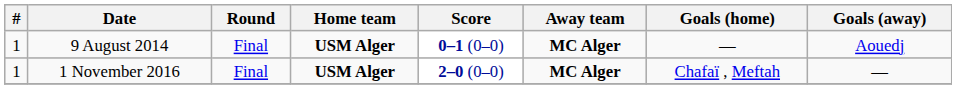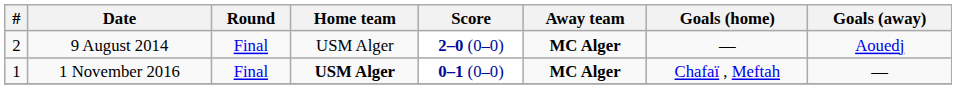 <table class="wikitable" style="width:100%; margin:0 left; font-size: 11px; text-align:center">
 <tr>
 <th>#</th>
 <th>Date</th>
 <th>Round</th>
 <th>Home team</th>
 <th>Score</th>
 <th>Away team</th>
 <th>Goals (home)</th>
 <th>Goals (away)</th>
 </tr>
 <tr>
-<td>1</td>
+<td>2</td>
 <td>9 August 2014</td>
 <td><a href='#'>Final</a></td>
-<td><strong>USM Alger</strong></td>
-<td style="color:#000C99; background:#ffffff"><strong>0–1</strong> (0–0)</td>
+<td>USM Alger</td>
+<td style="color:#000C99; background:#ffffff"><strong>2–0</strong> (0–0)</td>
 <td><strong>MC Alger</strong></td>
 <td>—</td>
 <td><a href='#'>Aouedj</a> </td>
 </tr>
 <tr>
 <td>1</td>
 <td>1 November 2016</td>
 <td><a href='#'>Final</a></td>
 <td><strong>USM Alger</strong></td>
-<td style="color:#000C99; background:#ffffff"><strong>2–0</strong> (0–0)</td>
+<td style="color:#000C99; background:#ffffff"><strong>0–1</strong> (0–0)</td>
 <td><strong>MC Alger</strong></td>
 <td><a href='#'>Chafaï</a> , <a href='#'>Meftah</a> </td>
 <td>—</td>
 </tr>
 <tr>
 </tr>
 </table>
